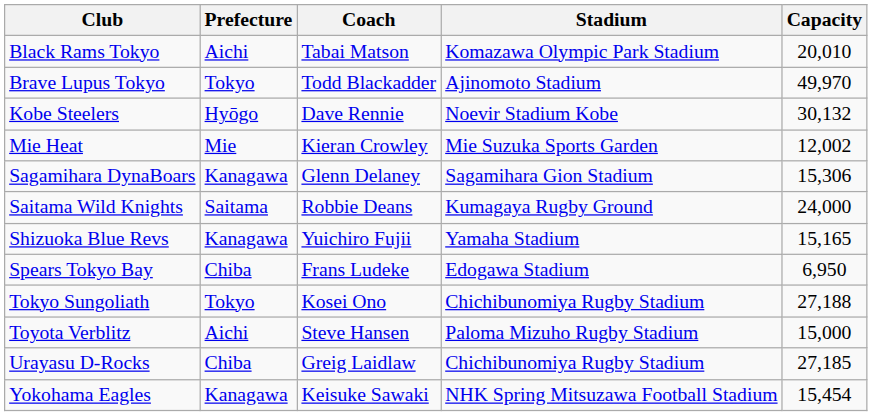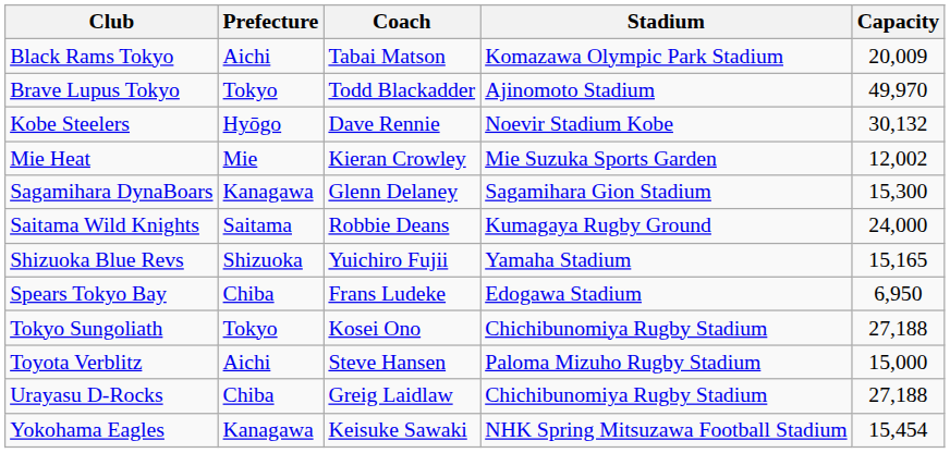 <table class="wikitable">
 <tr>
 <th>Club</th>
 <th>Prefecture</th>
 <th>Coach</th>
 <th>Stadium</th>
 <th>Capacity</th>
 </tr>
 <tr>
 <td><a href='#'>Black Rams Tokyo</a><br></td>
 <td><a href='#'>Aichi</a></td>
 <td> <a href='#'>Tabai Matson</a></td>
 <td><a href='#'>Komazawa Olympic Park Stadium</a></td>
-<td align=center>20,010</td>
+<td align=center>20,009</td>
 </tr>
 <tr>
 <td><a href='#'>Brave Lupus Tokyo</a><br></td>
 <td><a href='#'>Tokyo</a></td>
 <td> <a href='#'>Todd Blackadder</a></td>
 <td><a href='#'>Ajinomoto Stadium</a></td>
 <td align=center>49,970</td>
 </tr>
 <tr>
 <td><a href='#'>Kobe Steelers</a><br></td>
 <td><a href='#'>Hyōgo</a></td>
 <td> <a href='#'>Dave Rennie</a></td>
 <td><a href='#'>Noevir Stadium Kobe</a></td>
 <td align=center>30,132</td>
 </tr>
 <tr>
 <td><a href='#'>Mie Heat</a><br></td>
 <td><a href='#'>Mie</a></td>
 <td> <a href='#'>Kieran Crowley</a></td>
 <td><a href='#'>Mie Suzuka Sports Garden</a></td>
 <td align=center>12,002</td>
 </tr>
 <tr>
 <td><a href='#'>Sagamihara DynaBoars</a><br></td>
 <td><a href='#'>Kanagawa</a></td>
 <td> <a href='#'>Glenn Delaney</a></td>
 <td><a href='#'>Sagamihara Gion Stadium</a></td>
-<td align=center>15,306</td>
+<td align=center>15,300</td>
 </tr>
 <tr>
 <td><a href='#'>Saitama Wild Knights</a><br></td>
 <td><a href='#'>Saitama</a></td>
 <td> <a href='#'>Robbie Deans</a></td>
 <td><a href='#'>Kumagaya Rugby Ground</a></td>
 <td align=center>24,000</td>
 </tr>
 <tr>
 <td><a href='#'>Shizuoka Blue Revs</a><br></td>
-<td><a href='#'>Kanagawa</a></td>
+<td><a href='#'>Shizuoka</a></td>
 <td> <a href='#'>Yuichiro Fujii</a></td>
 <td><a href='#'>Yamaha Stadium</a></td>
 <td align=center>15,165</td>
 </tr>
 <tr>
 <td><a href='#'>Spears Tokyo Bay</a><br></td>
 <td><a href='#'>Chiba</a></td>
 <td> <a href='#'>Frans Ludeke</a></td>
 <td><a href='#'>Edogawa Stadium</a></td>
 <td align=center>6,950</td>
 </tr>
 <tr>
 <td><a href='#'>Tokyo Sungoliath</a><br></td>
 <td><a href='#'>Tokyo</a></td>
 <td> <a href='#'>Kosei Ono</a></td>
 <td><a href='#'>Chichibunomiya Rugby Stadium</a></td>
 <td align=center>27,188</td>
 </tr>
 <tr>
 <td><a href='#'>Toyota Verblitz</a><br></td>
 <td><a href='#'>Aichi</a></td>
 <td> <a href='#'>Steve Hansen</a></td>
 <td><a href='#'>Paloma Mizuho Rugby Stadium</a></td>
 <td align=center>15,000</td>
 </tr>
 <tr>
 <td><a href='#'>Urayasu D-Rocks</a><br></td>
 <td><a href='#'>Chiba</a></td>
 <td> <a href='#'>Greig Laidlaw</a></td>
 <td><a href='#'>Chichibunomiya Rugby Stadium</a></td>
-<td align=center>27,185</td>
+<td align=center>27,188</td>
 </tr>
 <tr>
 <td><a href='#'>Yokohama Eagles</a><br></td>
 <td><a href='#'>Kanagawa</a></td>
 <td> <a href='#'>Keisuke Sawaki</a></td>
 <td><a href='#'>NHK Spring Mitsuzawa Football Stadium</a></td>
 <td align=center>15,454</td>
 </tr>
 </table>
